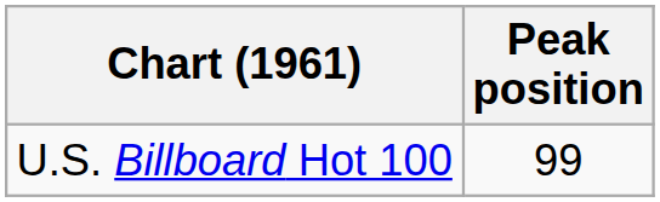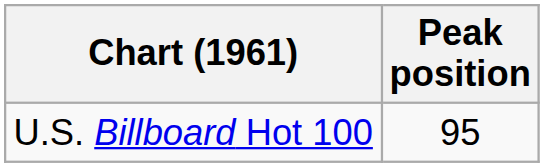 <table class="wikitable">
 <tr>
 <th align="left">Chart (1961)</th>
 <th style="text-align:center;">Peak<br>position</th>
 </tr>
 <tr>
 <td align="left">U.S. <a href='#'><em>Billboard</em> Hot 100</a></td>
-<td style="text-align:center;">99</td>
+<td style="text-align:center;">95</td>
 </tr>
 </table>
